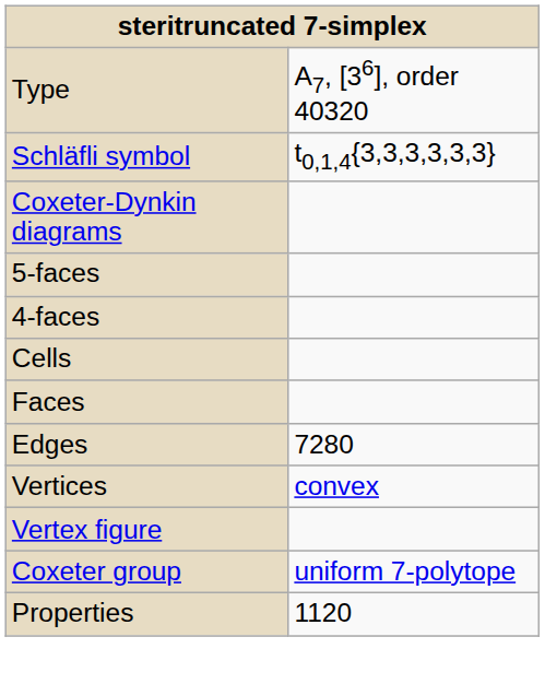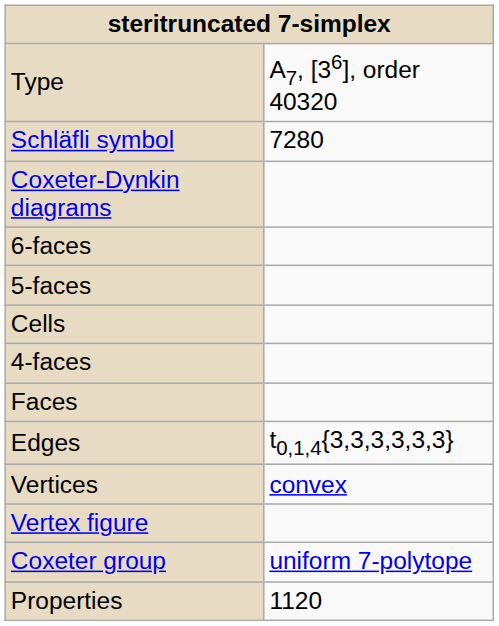 <table class="wikitable" align="right" style="margin-left:10px" width="320">
 <tr>
 <th style="background:#e7dcc3;" colspan="2">steritruncated 7-simplex</th>
 </tr>
 <tr>
 <td style="background:#e7dcc3;">Type</td>
 <td>A<sub>7</sub>, [3<sup>6</sup>], order 40320</td>
 </tr>
 <tr>
 <td style="background:#e7dcc3;"><a href='#'>Schläfli symbol</a></td>
-<td>t<sub>0,1,4</sub>{3,3,3,3,3,3}</td>
+<td>7280</td>
 </tr>
 <tr>
 <td style="background:#e7dcc3;"><a href='#'>Coxeter-Dynkin diagrams</a></td>
+<td></td>
+</tr>
+<tr>
+<td style="background:#e7dcc3;">6-faces</td>
 <td></td>
 </tr>
 <tr>
 <td style="background:#e7dcc3;">5-faces</td>
 <td></td>
 </tr>
 <tr>
-<td style="background:#e7dcc3;">4-faces</td>
+<td style="background:#e7dcc3;">Cells</td>
 <td></td>
 </tr>
 <tr>
-<td style="background:#e7dcc3;">Cells</td>
+<td style="background:#e7dcc3;">4-faces</td>
 <td></td>
 </tr>
 <tr>
 <td style="background:#e7dcc3;">Faces</td>
 <td></td>
 </tr>
 <tr>
 <td style="background:#e7dcc3;">Edges</td>
-<td>7280</td>
+<td>t<sub>0,1,4</sub>{3,3,3,3,3,3}</td>
 </tr>
 <tr>
 <td style="background:#e7dcc3;">Vertices</td>
 <td><a href='#'>convex</a></td>
 </tr>
 <tr>
 <td style="background:#e7dcc3;"><a href='#'>Vertex figure</a></td>
 <td></td>
 </tr>
 <tr>
 <td style="background:#e7dcc3;"><a href='#'>Coxeter group</a></td>
 <td><a href='#'>uniform 7-polytope</a></td>
 </tr>
 <tr>
 <td style="background:#e7dcc3;">Properties</td>
 <td>1120</td>
 </tr>
 </table>
